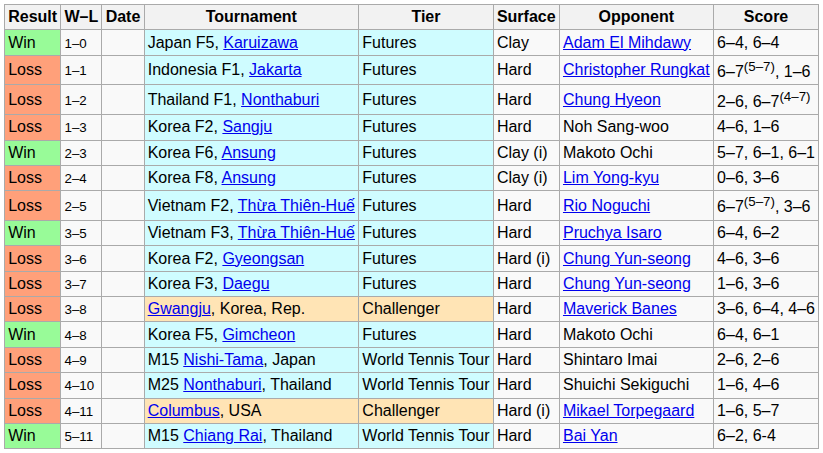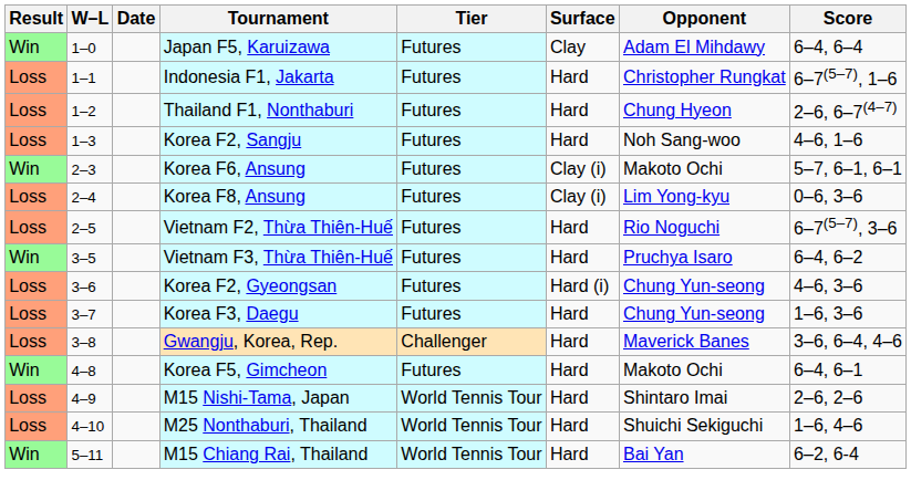 <table class="sortable wikitable">
 <tr>
 <th>Result</th>
 <th class="unsortable">W–L</th>
 <th>Date</th>
 <th>Tournament</th>
 <th>Tier</th>
 <th>Surface</th>
 <th>Opponent</th>
 <th class="unsortable">Score</th>
 </tr>
 <tr>
 <td bgcolor=98FB98>Win</td>
 <td><small>1–0</small></td>
 <td></td>
 <td style="background:#cffcff;">Japan F5, <a href='#'>Karuizawa</a></td>
 <td style="background:#cffcff;">Futures</td>
 <td>Clay</td>
 <td> <a href='#'>Adam El Mihdawy</a></td>
 <td>6–4, 6–4</td>
 </tr>
 <tr>
 <td bgcolor=FFA07A>Loss</td>
 <td><small>1–1</small></td>
 <td></td>
 <td style="background:#cffcff;">Indonesia F1, <a href='#'>Jakarta</a></td>
 <td style="background:#cffcff;">Futures</td>
 <td>Hard</td>
 <td> <a href='#'>Christopher Rungkat</a></td>
 <td>6–7<sup>(5–7)</sup>, 1–6</td>
 </tr>
 <tr>
 <td bgcolor=FFA07A>Loss</td>
 <td><small>1–2</small></td>
 <td></td>
 <td style="background:#cffcff;">Thailand F1, <a href='#'>Nonthaburi</a></td>
 <td style="background:#cffcff;">Futures</td>
 <td>Hard</td>
 <td> <a href='#'>Chung Hyeon</a></td>
 <td>2–6, 6–7<sup>(4–7)</sup></td>
 </tr>
 <tr>
 <td bgcolor=FFA07A>Loss</td>
 <td><small>1–3</small></td>
 <td></td>
 <td style="background:#cffcff;">Korea F2, <a href='#'>Sangju</a></td>
 <td style="background:#cffcff;">Futures</td>
 <td>Hard</td>
 <td> Noh Sang-woo</td>
 <td>4–6, 1–6</td>
 </tr>
 <tr>
 <td bgcolor=98FB98>Win</td>
 <td><small>2–3</small></td>
 <td></td>
 <td style="background:#cffcff;">Korea F6, <a href='#'>Ansung</a></td>
 <td style="background:#cffcff;">Futures</td>
 <td>Clay (i)</td>
 <td> Makoto Ochi</td>
 <td>5–7, 6–1, 6–1</td>
 </tr>
 <tr>
 <td bgcolor=FFA07A>Loss</td>
 <td><small>2–4</small></td>
 <td></td>
 <td style="background:#cffcff;">Korea F8, <a href='#'>Ansung</a></td>
 <td style="background:#cffcff;">Futures</td>
 <td>Clay (i)</td>
 <td> <a href='#'>Lim Yong-kyu</a></td>
 <td>0–6, 3–6</td>
 </tr>
 <tr>
 <td bgcolor=FFA07A>Loss</td>
 <td><small>2–5</small></td>
 <td></td>
 <td style="background:#cffcff;">Vietnam F2, <a href='#'>Thừa Thiên-Huế</a></td>
 <td style="background:#cffcff;">Futures</td>
 <td>Hard</td>
 <td> <a href='#'>Rio Noguchi</a></td>
 <td>6–7<sup>(5–7)</sup>, 3–6</td>
 </tr>
 <tr>
 <td bgcolor=98FB98>Win</td>
 <td><small>3–5</small></td>
 <td></td>
 <td style="background:#cffcff;">Vietnam F3, <a href='#'>Thừa Thiên-Huế</a></td>
 <td style="background:#cffcff;">Futures</td>
 <td>Hard</td>
 <td> <a href='#'>Pruchya Isaro</a></td>
 <td>6–4, 6–2</td>
 </tr>
 <tr>
 <td bgcolor=FFA07A>Loss</td>
 <td><small>3–6</small></td>
 <td></td>
 <td style="background:#cffcff;">Korea F2, <a href='#'>Gyeongsan</a></td>
 <td style="background:#cffcff;">Futures</td>
 <td>Hard (i)</td>
 <td> <a href='#'>Chung Yun-seong</a></td>
 <td>4–6, 3–6</td>
 </tr>
 <tr>
 <td bgcolor=FFA07A>Loss</td>
 <td><small>3–7</small></td>
 <td></td>
 <td style="background:#cffcff;">Korea F3, <a href='#'>Daegu</a></td>
 <td style="background:#cffcff;">Futures</td>
 <td>Hard</td>
 <td> <a href='#'>Chung Yun-seong</a></td>
 <td>1–6, 3–6</td>
 </tr>
 <tr>
 <td bgcolor=FFA07A>Loss</td>
 <td><small>3–8</small></td>
 <td><a href='#'></a></td>
 <td style="background:moccasin;"><a href='#'>Gwangju</a>, Korea, Rep.</td>
 <td style="background:moccasin;">Challenger</td>
 <td>Hard</td>
 <td> <a href='#'>Maverick Banes</a></td>
 <td>3–6, 6–4, 4–6</td>
 </tr>
 <tr>
 <td bgcolor=98FB98>Win</td>
 <td><small>4–8</small></td>
 <td></td>
 <td style="background:#cffcff;">Korea F5, <a href='#'>Gimcheon</a></td>
 <td style="background:#cffcff;">Futures</td>
 <td>Hard</td>
 <td> Makoto Ochi</td>
 <td>6–4, 6–1</td>
 </tr>
 <tr>
 <td bgcolor=FFA07A>Loss</td>
 <td><small>4–9</small></td>
 <td></td>
 <td style="background:#cffcff;">M15 <a href='#'>Nishi-Tama</a>, Japan</td>
 <td style="background:#cffcff;">World Tennis Tour</td>
 <td>Hard</td>
 <td> Shintaro Imai</td>
 <td>2–6, 2–6</td>
 </tr>
 <tr>
 <td bgcolor=FFA07A>Loss</td>
 <td><small>4–10</small></td>
 <td></td>
 <td style="background:#cffcff;">M25 <a href='#'>Nonthaburi</a>, Thailand</td>
 <td style="background:#cffcff;">World Tennis Tour</td>
 <td>Hard</td>
 <td> Shuichi Sekiguchi</td>
 <td>1–6, 4–6</td>
 </tr>
 <tr>
-<td bgcolor=FFA07A>Loss</td>
-<td><small>4–11</small></td>
-<td><a href='#'></a></td>
-<td style="background:moccasin;"><a href='#'>Columbus</a>, USA</td>
-<td style="background:moccasin;">Challenger</td>
-<td>Hard (i)</td>
-<td> <a href='#'>Mikael Torpegaard</a></td>
-<td>1–6, 5–7</td>
-</tr>
-<tr>
 <td bgcolor=98FB98>Win</td>
 <td><small>5–11</small></td>
 <td></td>
 <td style="background:#cffcff;">M15 <a href='#'>Chiang Rai</a>, Thailand</td>
 <td style="background:#cffcff;">World Tennis Tour</td>
 <td>Hard</td>
 <td> <a href='#'>Bai Yan</a></td>
 <td>6–2, 6-4</td>
 </tr>
 </table>
